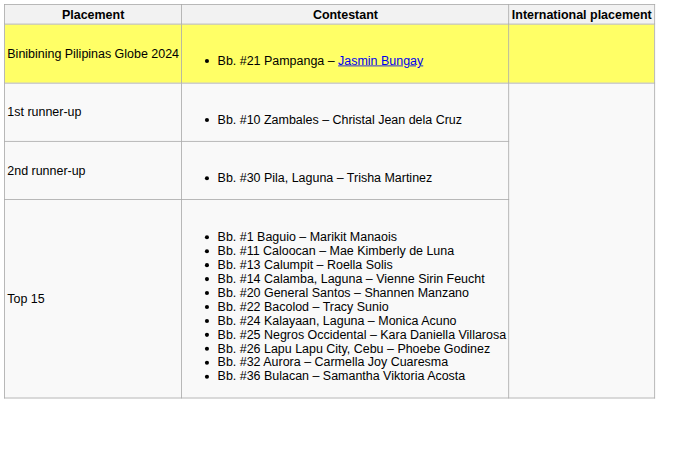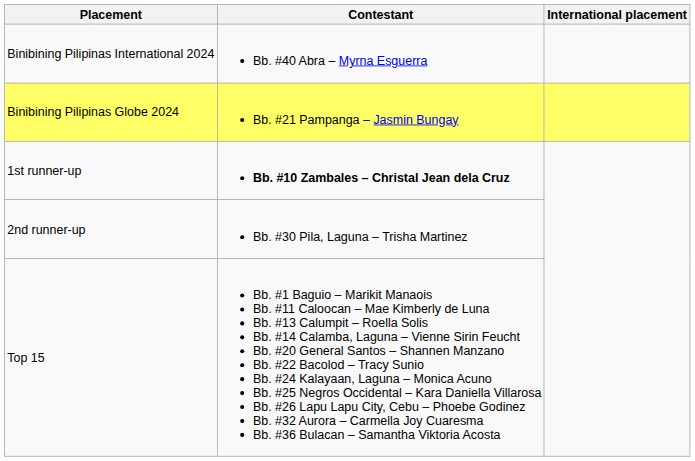 <table class="wikitable sortable" style="font-size: 95%;">
 <tr>
 <th>Placement</th>
 <th>Contestant</th>
 <th>International placement</th>
+</tr>
+<tr>
+<td>Binibining Pilipinas International 2024</td>
+<td><br><ul><li>Bb. #40 Abra – <a href='#'>Myrna Esguerra</a></li></ul></td>
+<td></td>
 </tr>
 <tr style="background:#FFFF66;">
 <td>Binibining Pilipinas Globe 2024</td>
 <td><br><ul><li>Bb. #21 Pampanga – <a href='#'>Jasmin Bungay</a></li></ul></td>
 <td></td>
 </tr>
 <tr>
 <td>1st runner-up</td>
-<td><br><ul><li>Bb. #10 Zambales –  Christal Jean dela Cruz</li></ul></td>
+<td><strong><br><ul><li>Bb. #10 Zambales –  Christal Jean dela Cruz</li></ul></strong></td>
 </tr>
 <tr>
 <td>2nd runner-up</td>
 <td><br><ul><li>Bb. #30 Pila, Laguna – Trisha Martinez</li></ul></td>
 </tr>
 <tr>
 <td>Top 15</td>
 <td><br><ul><li>Bb. #1 Baguio – Marikit Manaois</li><li>Bb. #11 Caloocan – Mae Kimberly de Luna</li><li>Bb. #13 Calumpit – Roella Solis</li><li>Bb. #14 Calamba, Laguna – Vienne Sirin Feucht</li><li>Bb. #20 General Santos – Shannen Manzano</li><li>Bb. #22 Bacolod – Tracy Sunio</li><li>Bb. #24 Kalayaan, Laguna – Monica Acuno</li><li>Bb. #25 Negros Occidental – Kara Daniella Villarosa</li><li>Bb. #26 Lapu Lapu City, Cebu – Phoebe Godinez</li><li>Bb. #32 Aurora – Carmella Joy Cuaresma</li><li>Bb. #36 Bulacan – Samantha Viktoria Acosta</li></ul></td>
 </tr>
 </table>
